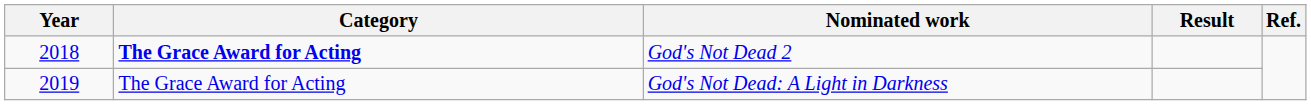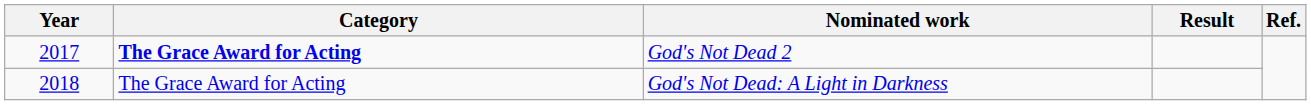 <table class=wikitable>
 <tr>
 <th scope="col" style="width:5em;">Year</th>
 <th scope="col" style="width:26em;">Category</th>
 <th scope="col" style="width:25em;">Nominated work</th>
 <th scope="col" style="width:5em;">Result</th>
 <th>Ref.</th>
 </tr>
 <tr>
-<td style="text-align:center;"><a href='#'>2018</a></td>
+<td style="text-align:center;"><a href='#'>2017</a></td>
 <td><strong><a href='#'>The Grace Award for Acting</a></strong></td>
 <td><em><a href='#'>God's Not Dead 2</a></em></td>
 <td></td>
 </tr>
 <tr>
-<td style="text-align:center;"><a href='#'>2019</a></td>
+<td style="text-align:center;"><a href='#'>2018</a></td>
 <td><a href='#'>The Grace Award for Acting</a></td>
 <td><em><a href='#'>God's Not Dead: A Light in Darkness</a></em></td>
 <td></td>
 </tr>
 </table>
